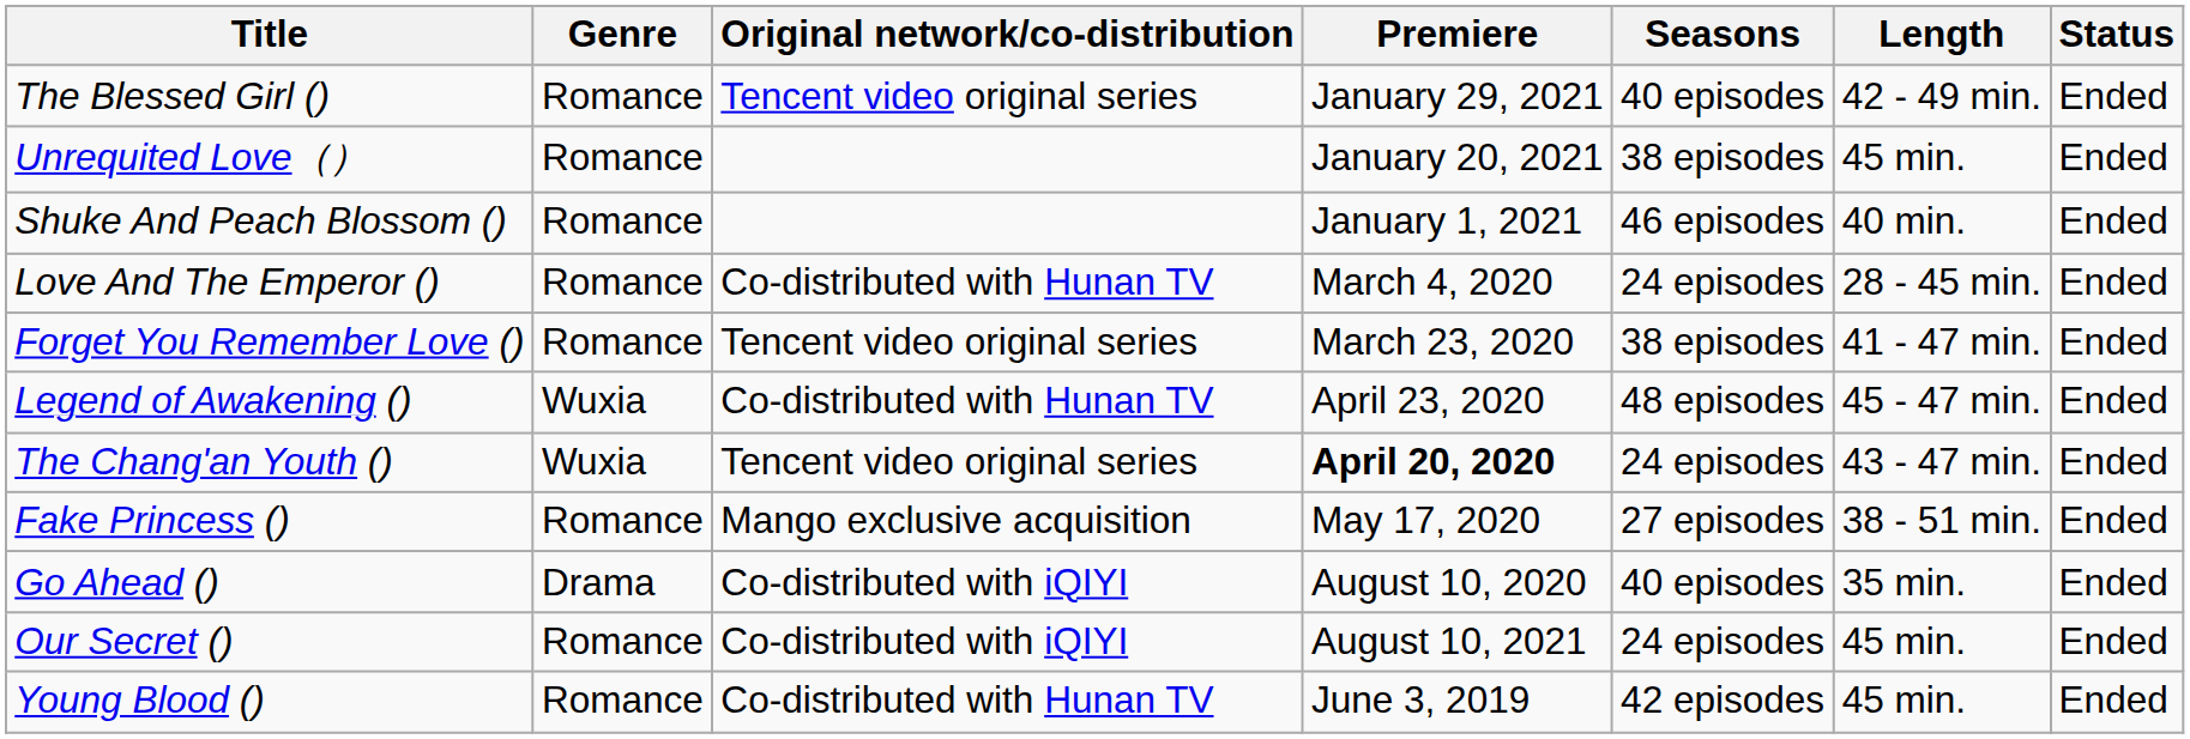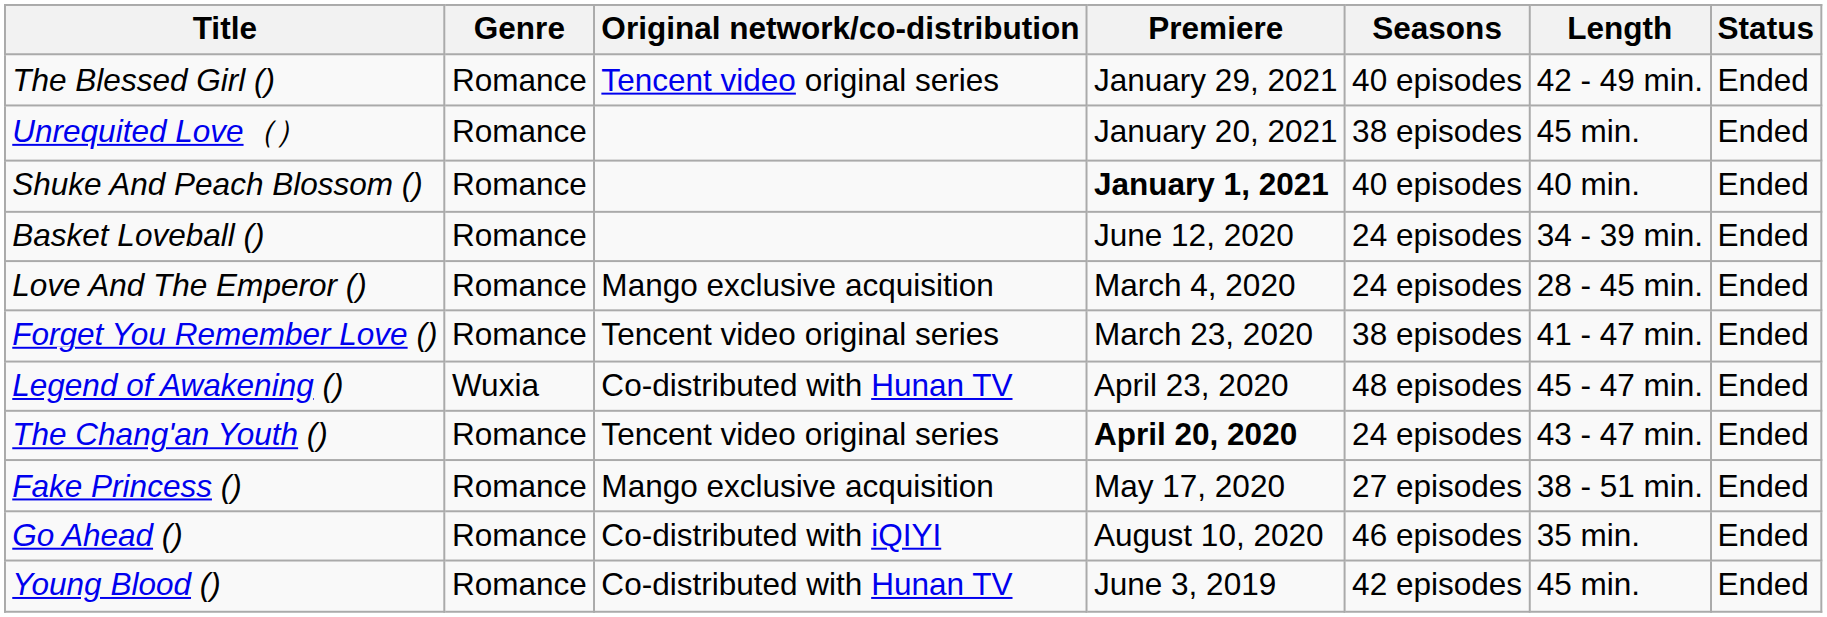 <table class="wikitable sortable">
 <tr>
 <th>Title</th>
 <th>Genre</th>
 <th>Original network/co-distribution</th>
 <th>Premiere</th>
 <th>Seasons</th>
 <th>Length</th>
 <th>Status</th>
 </tr>
 <tr>
 <td><em>The Blessed Girl ()</em></td>
 <td>Romance</td>
 <td><a href='#'>Tencent video</a> original series</td>
 <td>January 29, 2021</td>
 <td>40 episodes</td>
 <td>42 - 49 min.</td>
 <td>Ended</td>
 </tr>
 <tr>
 <td><em><a href='#'>Unrequited Love</a>（）</em></td>
 <td>Romance</td>
 <td></td>
 <td>January 20, 2021</td>
 <td>38 episodes</td>
 <td>45 min.</td>
 <td>Ended</td>
 </tr>
 <tr>
 <td><em>Shuke And Peach Blossom ()</em></td>
 <td>Romance</td>
 <td></td>
-<td>January 1, 2021</td>
-<td>46 episodes</td>
+<td><strong>January 1, 2021</strong></td>
+<td>40 episodes</td>
 <td>40 min.</td>
+<td>Ended</td>
+</tr>
+<tr>
+<td><em>Basket Loveball ()</em></td>
+<td>Romance</td>
+<td></td>
+<td>June 12, 2020</td>
+<td>24 episodes</td>
+<td>34 - 39 min.</td>
 <td>Ended</td>
 </tr>
 <tr>
 <td><em>Love And The Emperor ()</em></td>
 <td>Romance</td>
-<td>Co-distributed with <a href='#'>Hunan TV</a></td>
+<td>Mango exclusive acquisition</td>
 <td>March 4, 2020</td>
 <td>24 episodes</td>
 <td>28 - 45 min.</td>
 <td>Ended</td>
 </tr>
 <tr>
 <td><em><a href='#'>Forget You Remember Love</a> ()</em></td>
 <td>Romance</td>
 <td>Tencent video original series</td>
 <td>March 23, 2020</td>
 <td>38 episodes</td>
 <td>41 - 47 min.</td>
 <td>Ended</td>
 </tr>
 <tr>
 <td><em><a href='#'>Legend of Awakening</a> ()</em></td>
 <td>Wuxia</td>
 <td>Co-distributed with <a href='#'>Hunan TV</a></td>
 <td>April 23, 2020</td>
 <td>48 episodes</td>
 <td>45 - 47 min.</td>
 <td>Ended</td>
 </tr>
 <tr>
 <td><em><a href='#'>The Chang'an Youth</a> ()</em></td>
-<td>Wuxia</td>
+<td>Romance</td>
 <td>Tencent video original series</td>
 <td><strong>April 20, 2020</strong></td>
 <td>24 episodes</td>
 <td>43 - 47 min.</td>
 <td>Ended</td>
 </tr>
 <tr>
 <td><em><a href='#'>Fake Princess</a> ()</em></td>
 <td>Romance</td>
 <td>Mango exclusive acquisition</td>
 <td>May 17, 2020</td>
 <td>27 episodes</td>
 <td>38 - 51 min.</td>
 <td>Ended</td>
 </tr>
 <tr>
 <td><em><a href='#'>Go Ahead</a> ()</em></td>
-<td>Drama</td>
+<td>Romance</td>
 <td>Co-distributed with <a href='#'>iQIYI</a></td>
 <td>August 10, 2020</td>
-<td>40 episodes</td>
+<td>46 episodes</td>
 <td>35 min.</td>
-<td>Ended</td>
-</tr>
-<tr>
-<td><em><a href='#'>Our Secret</a> ()</em></td>
-<td>Romance</td>
-<td>Co-distributed with <a href='#'>iQIYI</a></td>
-<td>August 10, 2021</td>
-<td>24 episodes</td>
-<td>45 min.</td>
 <td>Ended</td>
 </tr>
 <tr>
 <td><em><a href='#'>Young Blood</a></em> <em>()</em></td>
 <td>Romance</td>
 <td>Co-distributed with <a href='#'>Hunan TV</a></td>
 <td>June 3, 2019</td>
 <td>42 episodes</td>
 <td>45 min.</td>
 <td>Ended</td>
 </tr>
 </table>
